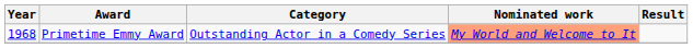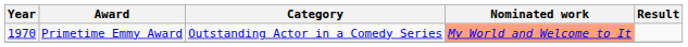 <table class="wikitable">
 <tr>
 <th>Year</th>
 <th>Award</th>
 <th>Category</th>
 <th>Nominated work</th>
 <th>Result</th>
 </tr>
 <tr>
-<td><a href='#'>1968</a></td>
+<td><a href='#'>1970</a></td>
 <td><a href='#'>Primetime Emmy Award</a></td>
 <td><a href='#'>Outstanding Actor in a Comedy Series</a></td>
 <td style="background: lightsalmon;"><em><a href='#'>My World and Welcome to It</a></em></td>
 <td></td>
 </tr>
 <tr>
 </tr>
 </table>
